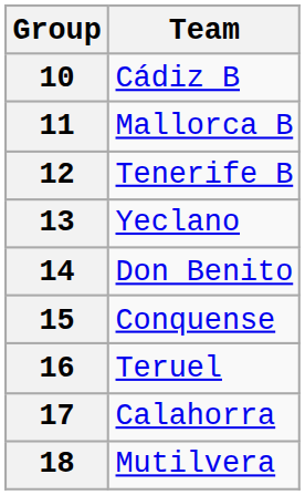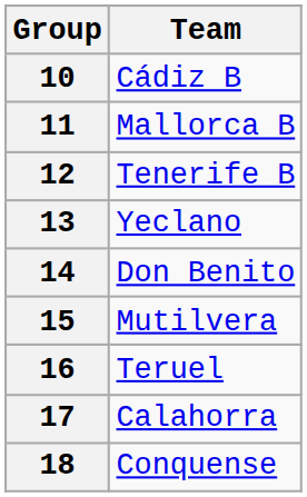 <table class="wikitable">
 <tr>
 <th>Group</th>
 <th>Team</th>
 </tr>
 <tr>
 <th>10</th>
 <td><a href='#'>Cádiz B</a></td>
 </tr>
 <tr>
 <th>11</th>
 <td><a href='#'>Mallorca B</a></td>
 </tr>
 <tr>
 <th>12</th>
 <td><a href='#'>Tenerife B</a></td>
 </tr>
 <tr>
 <th>13</th>
 <td><a href='#'>Yeclano</a></td>
 </tr>
 <tr>
 <th>14</th>
 <td><a href='#'>Don Benito</a></td>
 </tr>
 <tr>
 <th>15</th>
-<td><a href='#'>Conquense</a></td>
+<td><a href='#'>Mutilvera</a></td>
 </tr>
 <tr>
 <th>16</th>
 <td><a href='#'>Teruel</a></td>
 </tr>
 <tr>
 <th>17</th>
 <td><a href='#'>Calahorra</a></td>
 </tr>
 <tr>
 <th>18</th>
-<td><a href='#'>Mutilvera</a></td>
+<td><a href='#'>Conquense</a></td>
 </tr>
 </table>
